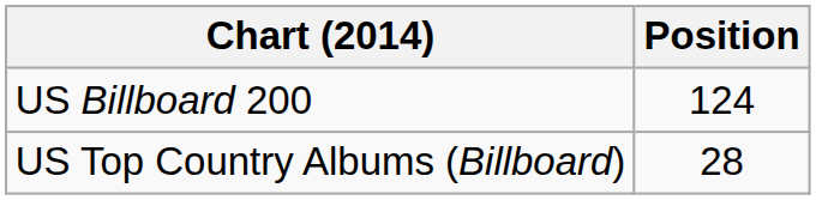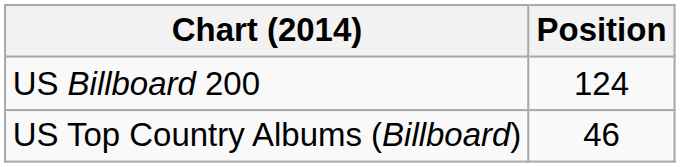 <table class="wikitable">
 <tr>
 <th>Chart (2014)</th>
 <th>Position</th>
 </tr>
 <tr>
 <td>US <em>Billboard</em> 200</td>
 <td style="text-align:center;">124</td>
 </tr>
 <tr>
 <td>US Top Country Albums (<em>Billboard</em>)</td>
-<td style="text-align:center;">28</td>
+<td style="text-align:center;">46</td>
 </tr>
 </table>
